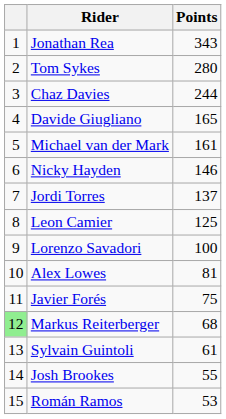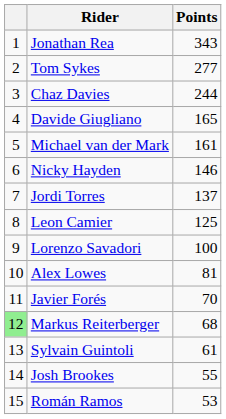 <table class="wikitable" style="font-size: 95%;">
 <tr>
 <th></th>
 <th>Rider</th>
 <th>Points</th>
 </tr>
 <tr>
 <td align=center>1</td>
 <td> <a href='#'>Jonathan Rea</a></td>
 <td align=right>343</td>
 </tr>
 <tr>
 <td align=center>2</td>
 <td> <a href='#'>Tom Sykes</a></td>
-<td align=right>280</td>
+<td align=right>277</td>
 </tr>
 <tr>
 <td align=center>3</td>
 <td> <a href='#'>Chaz Davies</a></td>
 <td align=right>244</td>
 </tr>
 <tr>
 <td align=center>4</td>
 <td> <a href='#'>Davide Giugliano</a></td>
 <td align=right>165</td>
 </tr>
 <tr>
 <td align=center>5</td>
 <td> <a href='#'>Michael van der Mark</a></td>
 <td align=right>161</td>
 </tr>
 <tr>
 <td align=center>6</td>
 <td> <a href='#'>Nicky Hayden</a></td>
 <td align=right>146</td>
 </tr>
 <tr>
 <td align=center>7</td>
 <td> <a href='#'>Jordi Torres</a></td>
 <td align=right>137</td>
 </tr>
 <tr>
 <td align=center>8</td>
 <td> <a href='#'>Leon Camier</a></td>
 <td align=right>125</td>
 </tr>
 <tr>
 <td align=center>9</td>
 <td> <a href='#'>Lorenzo Savadori</a></td>
 <td align=right>100</td>
 </tr>
 <tr>
 <td align=center>10</td>
 <td> <a href='#'>Alex Lowes</a></td>
 <td align=right>81</td>
 </tr>
 <tr>
 <td align=center>11</td>
 <td> <a href='#'>Javier Forés</a></td>
-<td align=right>75</td>
+<td align=right>70</td>
 </tr>
 <tr>
 <td align=center style="background: lightgreen;">12</td>
 <td> <a href='#'>Markus Reiterberger</a></td>
 <td align=right>68</td>
 </tr>
 <tr>
 <td align=center>13</td>
 <td> <a href='#'>Sylvain Guintoli</a></td>
 <td align=right>61</td>
 </tr>
 <tr>
 <td align=center>14</td>
 <td> <a href='#'>Josh Brookes</a></td>
 <td align=right>55</td>
 </tr>
 <tr>
 <td align=center>15</td>
 <td> <a href='#'>Román Ramos</a></td>
 <td align=right>53</td>
 </tr>
 </table>
